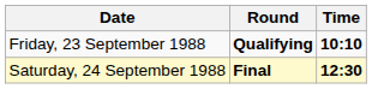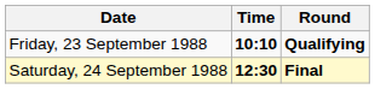 <table class="wikitable">
 <tr>
 <th>Date</th>
+<th>Time</th>
 <th>Round</th>
-<th>Time</th>
 </tr>
 <tr>
 <td>Friday, 23 September 1988</td>
+<td><strong>10:10</strong></td>
 <td><strong>Qualifying</strong></td>
-<td><strong>10:10</strong></td>
 </tr>
 <tr style=background:lemonchiffon>
 <td>Saturday, 24 September 1988</td>
+<td><strong>12:30</strong></td>
 <td><strong>Final</strong></td>
-<td><strong>12:30</strong></td>
 </tr>
 </table>
